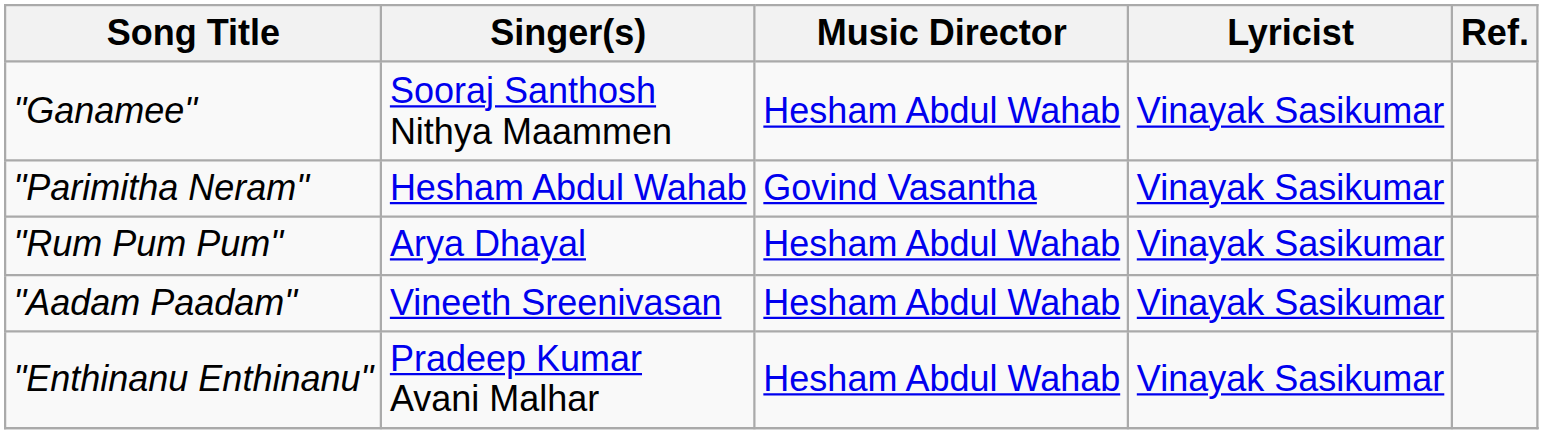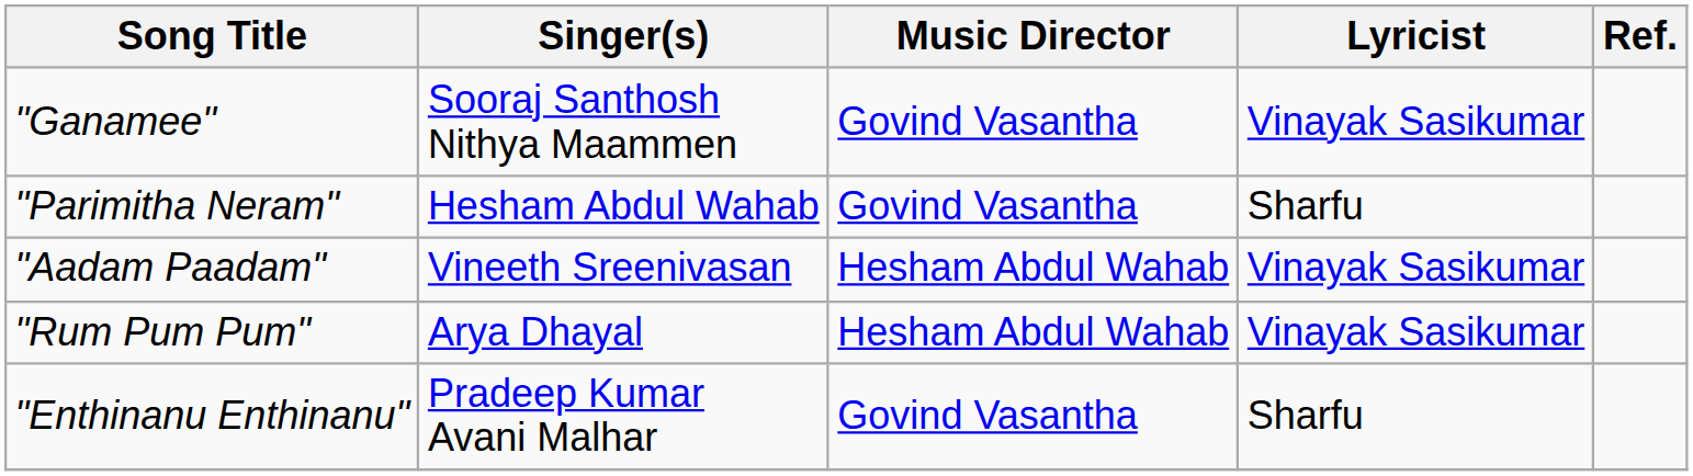 <table class="wikitable">
 <tr>
 <th>Song Title</th>
 <th>Singer(s)</th>
 <th>Music Director</th>
 <th>Lyricist</th>
 <th>Ref.</th>
 </tr>
 <tr>
 <td><em>"Ganamee"</em></td>
 <td><a href='#'>Sooraj Santhosh</a><br>Nithya Maammen</td>
-<td><a href='#'>Hesham Abdul Wahab</a></td>
+<td><a href='#'>Govind Vasantha</a></td>
 <td><a href='#'>Vinayak Sasikumar</a></td>
 <td></td>
 </tr>
 <tr>
 <td><em>"Parimitha Neram"</em></td>
 <td><a href='#'>Hesham Abdul Wahab</a></td>
 <td><a href='#'>Govind Vasantha</a></td>
+<td>Sharfu</td>
+<td></td>
+</tr>
+<tr>
+<td><em>"Aadam Paadam"</em></td>
+<td><a href='#'>Vineeth Sreenivasan</a></td>
+<td><a href='#'>Hesham Abdul Wahab</a></td>
 <td><a href='#'>Vinayak Sasikumar</a></td>
 <td></td>
 </tr>
 <tr>
 <td><em>"Rum Pum Pum"</em></td>
 <td><a href='#'>Arya Dhayal</a></td>
 <td><a href='#'>Hesham Abdul Wahab</a></td>
 <td><a href='#'>Vinayak Sasikumar</a></td>
 <td></td>
 </tr>
 <tr>
-<td><em>"Aadam Paadam"</em></td>
-<td><a href='#'>Vineeth Sreenivasan</a></td>
-<td><a href='#'>Hesham Abdul Wahab</a></td>
-<td><a href='#'>Vinayak Sasikumar</a></td>
-<td></td>
-</tr>
-<tr>
 <td><em>"Enthinanu Enthinanu"</em></td>
 <td><a href='#'>Pradeep Kumar</a><br>Avani Malhar</td>
-<td><a href='#'>Hesham Abdul Wahab</a></td>
-<td><a href='#'>Vinayak Sasikumar</a></td>
+<td><a href='#'>Govind Vasantha</a></td>
+<td>Sharfu</td>
 <td></td>
 </tr>
 <tr>
 </tr>
 </table>
